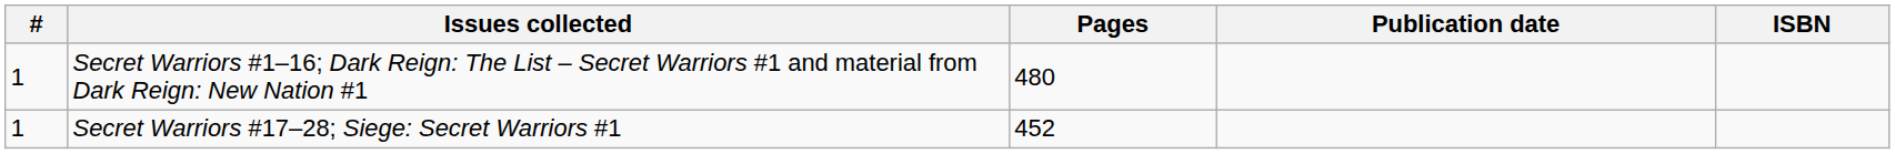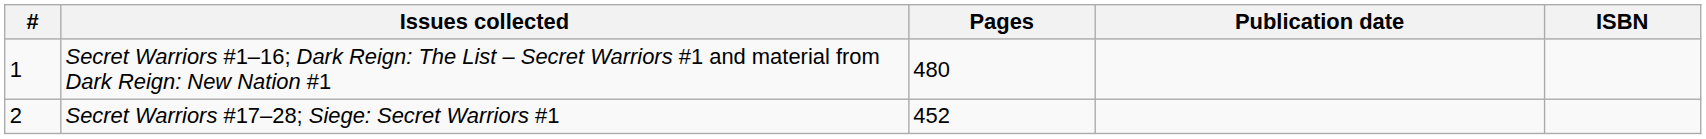 <table class="wikitable sortable" width=98%>
 <tr>
 <th class="unsortable">#</th>
 <th class="unsortable" width="50%">Issues collected</th>
 <th>Pages</th>
 <th>Publication date</th>
 <th class="unsortable">ISBN</th>
 </tr>
 <tr>
 <td>1</td>
 <td><em>Secret Warriors</em> #1–16; <em>Dark Reign: The List – Secret Warriors</em> #1 and material from <em>Dark Reign: New Nation</em> #1</td>
 <td>480</td>
 <td></td>
 <td></td>
 </tr>
 <tr>
-<td>1</td>
+<td>2</td>
 <td><em>Secret Warriors</em> #17–28; <em>Siege: Secret Warriors</em> #1</td>
 <td>452</td>
 <td></td>
 <td></td>
 </tr>
 </table>
